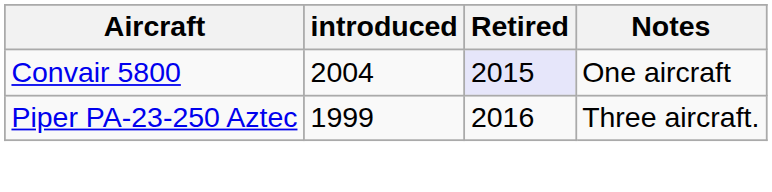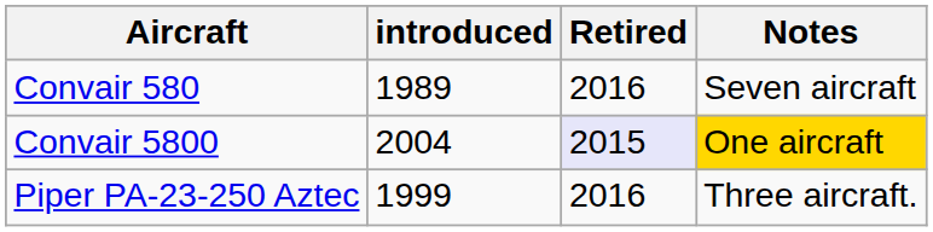 <table class="wikitable sortable">
 <tr>
 <th>Aircraft</th>
 <th>introduced</th>
 <th>Retired</th>
 <th>Notes</th>
 </tr>
 <tr>
+<td><a href='#'>Convair 580</a></td>
+<td>1989</td>
+<td>2016</td>
+<td>Seven aircraft</td>
+</tr>
+<tr>
 <td><a href='#'>Convair 5800</a></td>
 <td>2004</td>
 <td style="background: lavender;">2015</td>
-<td>One aircraft</td>
+<td style="background: gold;">One aircraft</td>
 </tr>
 <tr>
 <td><a href='#'>Piper PA-23-250 Aztec</a></td>
 <td>1999</td>
 <td>2016</td>
 <td>Three aircraft.</td>
 </tr>
 </table>
